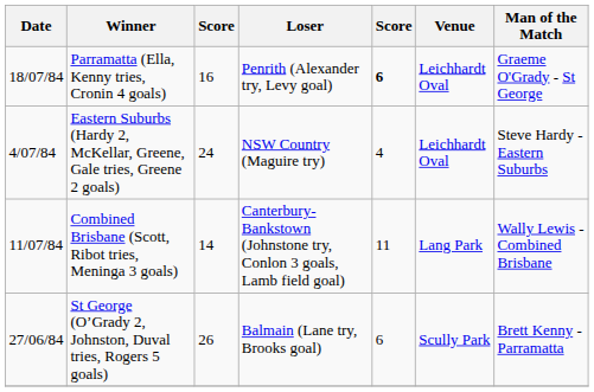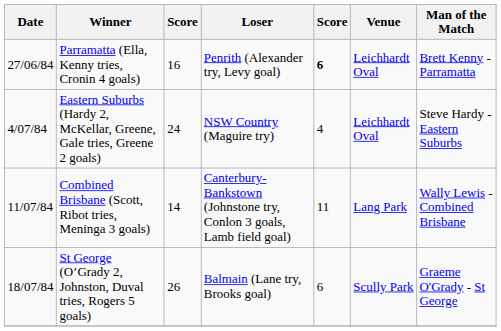 <table class="wikitable">
 <tr>
 <th>Date</th>
 <th>Winner</th>
 <th>Score</th>
 <th>Loser</th>
 <th>Score</th>
 <th>Venue</th>
 <th>Man of the Match</th>
 </tr>
 <tr>
-<td>18/07/84</td>
+<td>27/06/84</td>
 <td> <a href='#'>Parramatta</a> (Ella, Kenny tries, Cronin 4 goals)</td>
 <td>16</td>
 <td> <a href='#'>Penrith</a> (Alexander try, Levy goal)</td>
 <td><strong>6</strong></td>
 <td><a href='#'>Leichhardt Oval</a></td>
-<td><a href='#'>Graeme O'Grady</a> - <a href='#'>St George</a></td>
+<td><a href='#'>Brett Kenny</a> - <a href='#'>Parramatta</a></td>
 </tr>
 <tr>
 <td>4/07/84</td>
 <td> <a href='#'>Eastern Suburbs</a> (Hardy 2, McKellar, Greene, Gale tries, Greene 2 goals)</td>
 <td>24</td>
 <td> <a href='#'>NSW Country</a> (Maguire try)</td>
 <td>4</td>
 <td><a href='#'>Leichhardt Oval</a></td>
 <td>Steve Hardy - <a href='#'>Eastern Suburbs</a></td>
 </tr>
 <tr>
 <td>11/07/84</td>
 <td>  <a href='#'>Combined Brisbane</a> (Scott, Ribot tries, Meninga 3 goals)</td>
 <td>14</td>
 <td> <a href='#'>Canterbury-Bankstown</a> (Johnstone try, Conlon 3 goals, Lamb field goal)</td>
 <td>11</td>
 <td><a href='#'>Lang Park</a></td>
 <td><a href='#'>Wally Lewis</a> - <a href='#'>Combined Brisbane</a></td>
 </tr>
 <tr>
-<td>27/06/84</td>
+<td>18/07/84</td>
 <td> <a href='#'>St George</a> (O’Grady 2, Johnston, Duval tries, Rogers 5 goals)</td>
 <td>26</td>
 <td> <a href='#'>Balmain</a> (Lane try, Brooks goal)</td>
 <td>6</td>
 <td><a href='#'>Scully Park</a></td>
-<td><a href='#'>Brett Kenny</a> - <a href='#'>Parramatta</a></td>
+<td><a href='#'>Graeme O'Grady</a> - <a href='#'>St George</a></td>
 </tr>
 <tr>
 </tr>
 </table>
